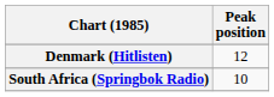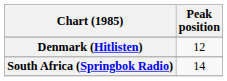 <table class="wikitable sortable plainrowheaders" style="text-align:center">
 <tr>
 <th>Chart (1985)</th>
 <th>Peak<br>position</th>
 </tr>
 <tr>
 </tr>
 <tr>
 </tr>
 <tr>
 <th scope="row">Denmark (<a href='#'>Hitlisten</a>)</th>
 <td>12</td>
 </tr>
 <tr>
 </tr>
 <tr>
 </tr>
 <tr>
 <th scope="row">South Africa (<a href='#'>Springbok Radio</a>)</th>
-<td>10</td>
+<td>14</td>
 </tr>
 <tr>
 </tr>
 </table>
